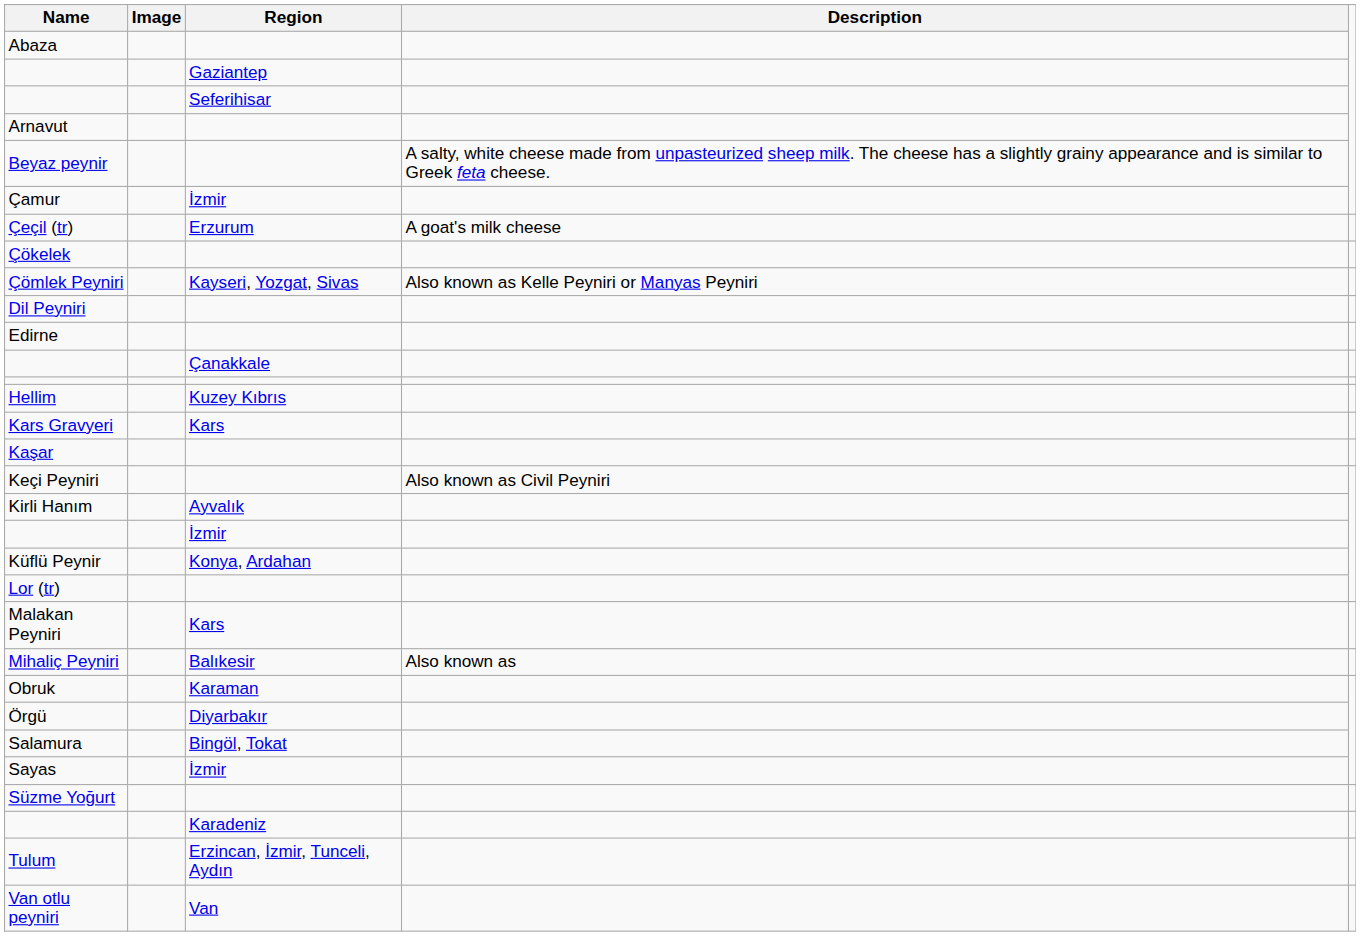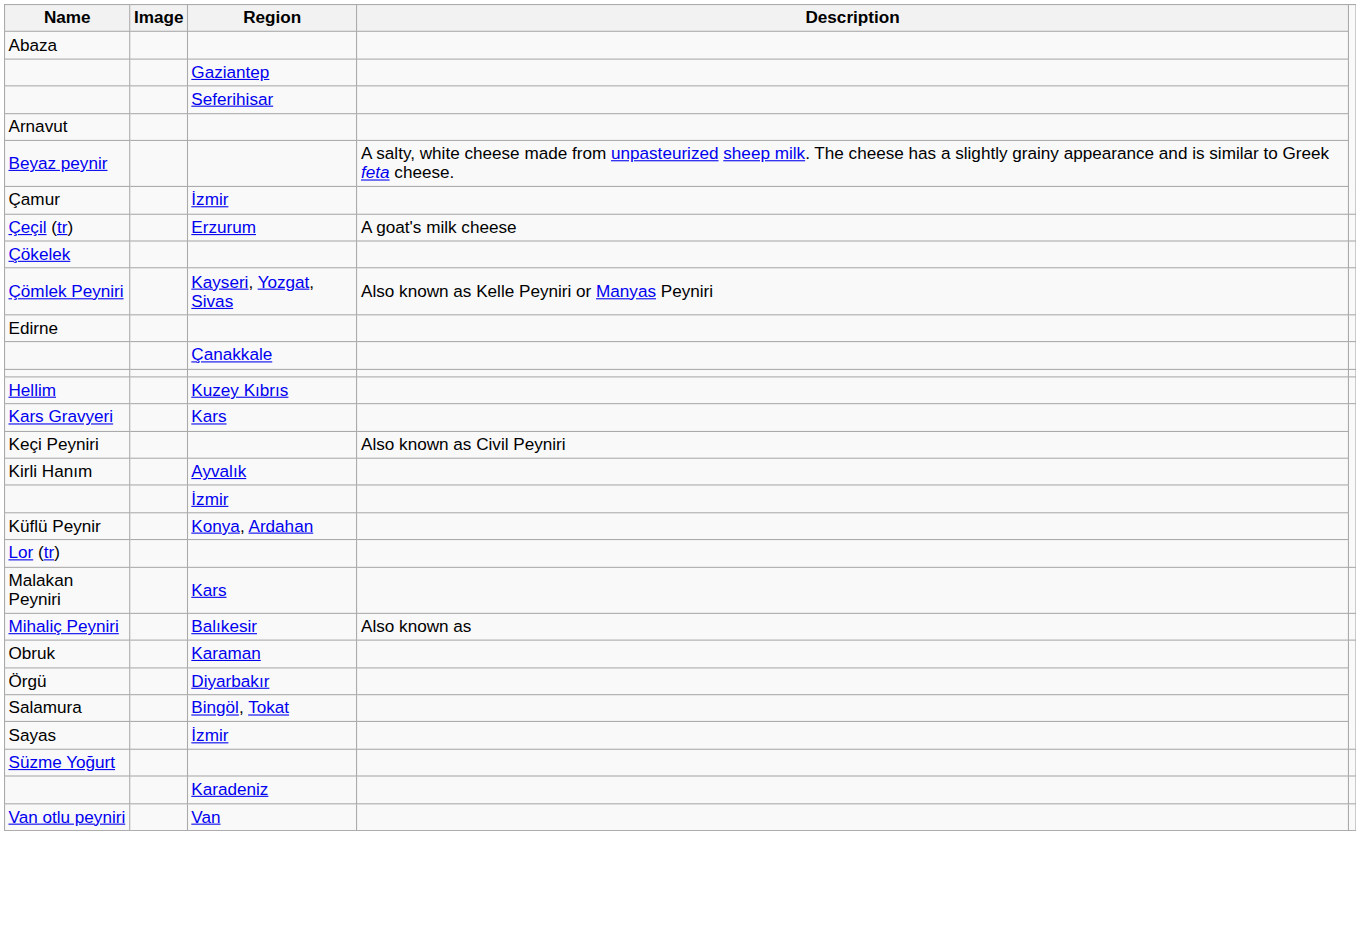 <table class="wikitable sortable" style="width:100%">
 <tr>
 <th>Name</th>
 <th class="unsortable">Image</th>
 <th>Region</th>
 <th>Description</th>
 </tr>
 <tr>
 <td>Abaza</td>
 <td></td>
 <td></td>
 <td></td>
 </tr>
 <tr>
 <td></td>
 <td></td>
 <td><a href='#'>Gaziantep</a></td>
 <td></td>
 </tr>
 <tr>
 <td></td>
 <td></td>
 <td><a href='#'>Seferihisar</a></td>
 <td></td>
 </tr>
 <tr>
 <td>Arnavut</td>
 <td></td>
 <td></td>
 <td></td>
 </tr>
 <tr>
 <td><a href='#'>Beyaz peynir</a></td>
 <td></td>
 <td></td>
 <td>A salty, white cheese made from <a href='#'>unpasteurized</a> <a href='#'>sheep milk</a>. The cheese has a slightly grainy appearance and is similar to Greek <em><a href='#'>feta</a></em> cheese.</td>
 </tr>
 <tr>
 <td>Çamur</td>
 <td></td>
 <td><a href='#'>İzmir</a></td>
 <td></td>
 </tr>
 <tr>
 <td><a href='#'>Çeçil</a> (<a href='#'>tr</a>)</td>
 <td></td>
 <td><a href='#'>Erzurum</a></td>
 <td>A goat's milk cheese</td>
 <td></td>
 </tr>
 <tr>
 <td><a href='#'>Çökelek</a></td>
 <td></td>
 <td></td>
 <td></td>
 <td></td>
 </tr>
 <tr>
 <td><a href='#'>Çömlek Peyniri</a></td>
 <td></td>
 <td><a href='#'>Kayseri</a>, <a href='#'>Yozgat</a>, <a href='#'>Sivas</a></td>
 <td>Also known as Kelle Peyniri or <a href='#'>Manyas</a> Peyniri</td>
 <td></td>
 </tr>
 <tr>
-<td><a href='#'>Dil Peyniri</a></td>
-<td></td>
-<td></td>
-<td></td>
-<td></td>
-</tr>
-<tr>
 <td>Edirne</td>
 <td></td>
 <td></td>
 <td></td>
 <td></td>
 </tr>
 <tr>
 <td></td>
 <td></td>
 <td><a href='#'>Çanakkale</a></td>
 <td></td>
 <td></td>
 </tr>
 <tr>
 <td></td>
 <td></td>
 <td></td>
 <td></td>
 </tr>
 <tr>
 <td><a href='#'>Hellim</a></td>
 <td></td>
 <td><a href='#'>Kuzey Kıbrıs</a></td>
 <td></td>
 <td></td>
 </tr>
 <tr>
 <td><a href='#'>Kars Gravyeri</a></td>
 <td></td>
 <td><a href='#'>Kars</a></td>
-<td></td>
-</tr>
-<tr>
-<td><a href='#'>Kaşar</a></td>
-<td></td>
-<td></td>
-<td></td>
 <td></td>
 </tr>
 <tr>
 <td>Keçi Peyniri</td>
 <td></td>
 <td></td>
 <td>Also known as Civil Peyniri</td>
 </tr>
 <tr>
 <td>Kirli Hanım</td>
 <td></td>
 <td><a href='#'>Ayvalık</a></td>
 <td></td>
 </tr>
 <tr>
 <td></td>
 <td></td>
 <td><a href='#'>İzmir</a></td>
 <td></td>
 </tr>
 <tr>
 <td>Küflü Peynir</td>
 <td></td>
 <td><a href='#'>Konya</a>, <a href='#'>Ardahan</a></td>
 <td></td>
 </tr>
 <tr>
 <td><a href='#'>Lor</a> (<a href='#'>tr</a>)</td>
 <td></td>
 <td></td>
 <td></td>
 </tr>
 <tr>
 <td>Malakan Peyniri</td>
 <td></td>
 <td><a href='#'>Kars</a></td>
 <td></td>
 <td></td>
 </tr>
 <tr>
 <td><a href='#'>Mihaliç Peyniri</a></td>
 <td></td>
 <td><a href='#'>Balıkesir</a></td>
 <td>Also known as </td>
 <td></td>
 </tr>
 <tr>
 <td>Obruk</td>
 <td></td>
 <td><a href='#'>Karaman</a></td>
 <td></td>
 </tr>
 <tr>
 <td>Örgü</td>
 <td></td>
 <td><a href='#'>Diyarbakır</a></td>
 <td></td>
 </tr>
 <tr>
 <td>Salamura</td>
 <td></td>
 <td><a href='#'>Bingöl</a>, <a href='#'>Tokat</a></td>
 <td></td>
 </tr>
 <tr>
 <td>Sayas</td>
 <td></td>
 <td><a href='#'>İzmir</a></td>
 <td></td>
 </tr>
 <tr>
 <td><a href='#'>Süzme Yoğurt</a></td>
 <td></td>
 <td></td>
 <td></td>
 <td></td>
 </tr>
 <tr>
 <td></td>
 <td></td>
 <td><a href='#'>Karadeniz</a></td>
 <td></td>
 </tr>
 <tr>
-<td><a href='#'>Tulum</a></td>
-<td></td>
-<td><a href='#'>Erzincan</a>, <a href='#'>İzmir</a>, <a href='#'>Tunceli</a>, <a href='#'>Aydın</a></td>
-<td></td>
-<td></td>
-</tr>
-<tr>
 <td><a href='#'>Van otlu peyniri</a></td>
 <td></td>
 <td><a href='#'>Van</a></td>
 <td></td>
 <td></td>
 </tr>
 </table>
